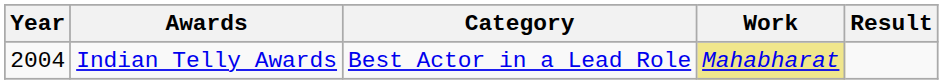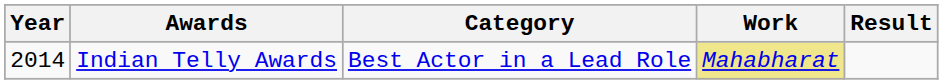 <table class="wikitable">
 <tr>
 <th>Year</th>
 <th>Awards</th>
 <th>Category</th>
 <th>Work</th>
 <th>Result</th>
 </tr>
 <tr>
-<td>2004</td>
+<td>2014</td>
 <td><a href='#'>Indian Telly Awards</a></td>
 <td><a href='#'>Best Actor in a Lead Role</a></td>
 <td style="background: khaki;"><a href='#'><em>Mahabharat</em></a></td>
 <td></td>
 </tr>
 </table>
